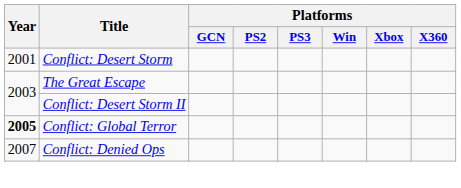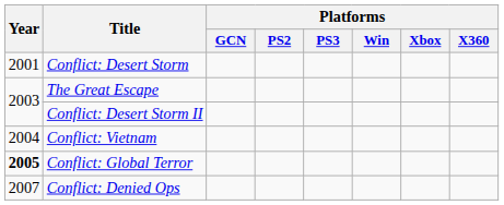 <table class="wikitable">
 <tr>
 <th rowspan="2">Year</th>
 <th rowspan="2">Title</th>
 <th colspan="6">Platforms</th>
 </tr>
 <tr>
 <th style="width:3em; font-size:90%"><a href='#'>GCN</a></th>
 <th style="width:3em; font-size:90%"><a href='#'>PS2</a></th>
 <th style="width:3em; font-size:90%"><a href='#'>PS3</a></th>
 <th style="width:3em; font-size:90%"><a href='#'>Win</a></th>
 <th style="width:3em; font-size:90%"><a href='#'>Xbox</a></th>
 <th style="width:3em; font-size:90%"><a href='#'>X360</a></th>
 </tr>
 <tr>
 <td>2001</td>
 <td><em><a href='#'>Conflict: Desert Storm</a></em></td>
 <td></td>
 <td></td>
 <td></td>
 <td></td>
 <td></td>
 <td></td>
 </tr>
 <tr>
 <td rowspan="2">2003</td>
 <td><em><a href='#'>The Great Escape</a></em></td>
 <td></td>
 <td></td>
 <td></td>
 <td></td>
 <td></td>
 <td></td>
 </tr>
 <tr>
 <td><em><a href='#'>Conflict: Desert Storm II</a></em></td>
 <td></td>
 <td></td>
 <td></td>
 <td></td>
 <td></td>
 <td></td>
 </tr>
 <tr>
+<td>2004</td>
+<td><em><a href='#'>Conflict: Vietnam</a></em></td>
+<td></td>
+<td></td>
+<td></td>
+<td></td>
+<td></td>
+<td></td>
+</tr>
+<tr>
 <td><strong>2005</strong></td>
 <td><em><a href='#'>Conflict: Global Terror</a></em></td>
 <td></td>
 <td></td>
 <td></td>
 <td></td>
 <td></td>
 <td></td>
 </tr>
 <tr>
 <td>2007</td>
 <td><em><a href='#'>Conflict: Denied Ops</a></em></td>
 <td></td>
 <td></td>
 <td></td>
 <td></td>
 <td></td>
 <td></td>
 </tr>
 </table>
